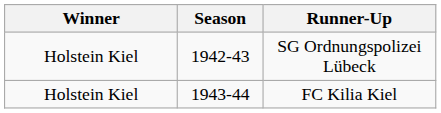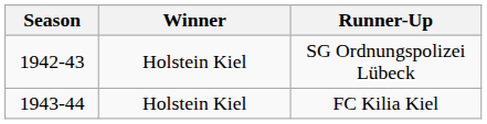 <table class="wikitable">
 <tr align="center" bgcolor="#dfdfdf">
+<th width="70">Season</th>
 <th width="150">Winner</th>
-<th width="70">Season</th>
 <th width="150">Runner-Up</th>
 </tr>
 <tr align="center">
+<td>1942-43</td>
 <td>Holstein Kiel</td>
-<td>1942-43</td>
 <td>SG Ordnungspolizei Lübeck</td>
 </tr>
 <tr align="center">
+<td>1943-44</td>
 <td>Holstein Kiel</td>
-<td>1943-44</td>
 <td>FC Kilia Kiel</td>
 </tr>
 </table>
